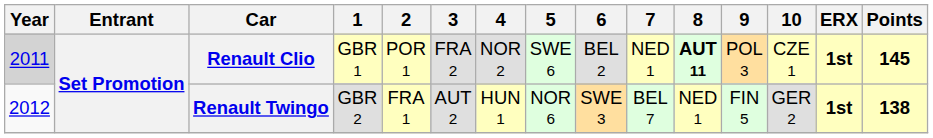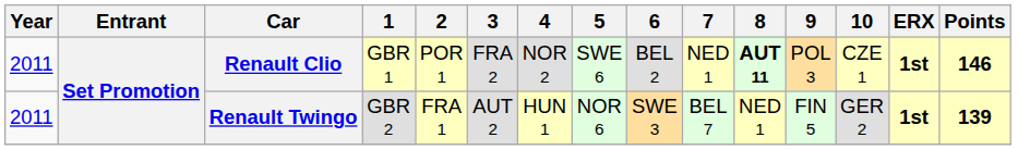 <table class="wikitable" border="1" style="text-align:center; font-size:90%;">
 <tr valign="top">
 <th>Year</th>
 <th>Entrant</th>
 <th>Car</th>
 <th>1</th>
 <th>2</th>
 <th>3</th>
 <th>4</th>
 <th>5</th>
 <th>6</th>
 <th>7</th>
 <th>8</th>
 <th>9</th>
 <th>10</th>
 <th>ERX</th>
 <th>Points</th>
 </tr>
 <tr>
-<td style="background: lightgrey;"><a href='#'>2011</a></td>
+<td><a href='#'>2011</a></td>
 <th rowspan=2><a href='#'>Set Promotion</a></th>
 <th><a href='#'>Renault Clio</a></th>
 <td style="background:#FFFFBF;">GBR<br><small>1</small></td>
 <td style="background:#FFFFBF;">POR<br><small>1</small></td>
 <td style="background:#DFDFDF;">FRA<br><small>2</small></td>
 <td style="background:#DFDFDF;">NOR<br><small>2</small></td>
 <td style="background:#DFFFDF;">SWE<br><small>6</small></td>
 <td style="background:#DFDFDF;">BEL<br><small>2</small></td>
 <td style="background:#FFFFBF;">NED<br><small>1</small></td>
 <td style="background:#DFFFDF;"><strong>AUT<br><small>11</small></strong></td>
 <td style="background:#FFDF9F;">POL<br><small>3</small></td>
 <td style="background:#FFFFBF;">CZE<br><small>1</small></td>
 <td style="background:#FFFFBF;"><strong>1st</strong></td>
-<td style="background:#FFFFBF;"><strong>145</strong></td>
+<td style="background:#FFFFBF;"><strong>146</strong></td>
 </tr>
 <tr>
-<td><a href='#'>2012</a></td>
+<td><a href='#'>2011</a></td>
 <th><a href='#'>Renault Twingo</a></th>
 <td style="background:#DFDFDF;">GBR<br><small>2</small></td>
 <td style="background:#FFFFBF;">FRA<br><small>1</small></td>
 <td style="background:#DFDFDF;">AUT<br><small>2</small></td>
 <td style="background:#FFFFBF;">HUN<br><small>1</small></td>
 <td style="background:#DFFFDF;">NOR<br><small>6</small></td>
 <td style="background:#FFDF9F;">SWE<br><small>3</small></td>
 <td style="background:#DFFFDF;">BEL<br><small>7</small></td>
 <td style="background:#FFFFBF;">NED<br><small>1</small></td>
 <td style="background:#DFFFDF;">FIN<br><small>5</small></td>
 <td style="background:#DFDFDF;">GER<br><small>2</small></td>
 <td style="background:#FFFFBF;"><strong>1st</strong></td>
-<td style="background:#FFFFBF;"><strong>138</strong></td>
+<td style="background:#FFFFBF;"><strong>139</strong></td>
 </tr>
 <tr>
 </tr>
 </table>
